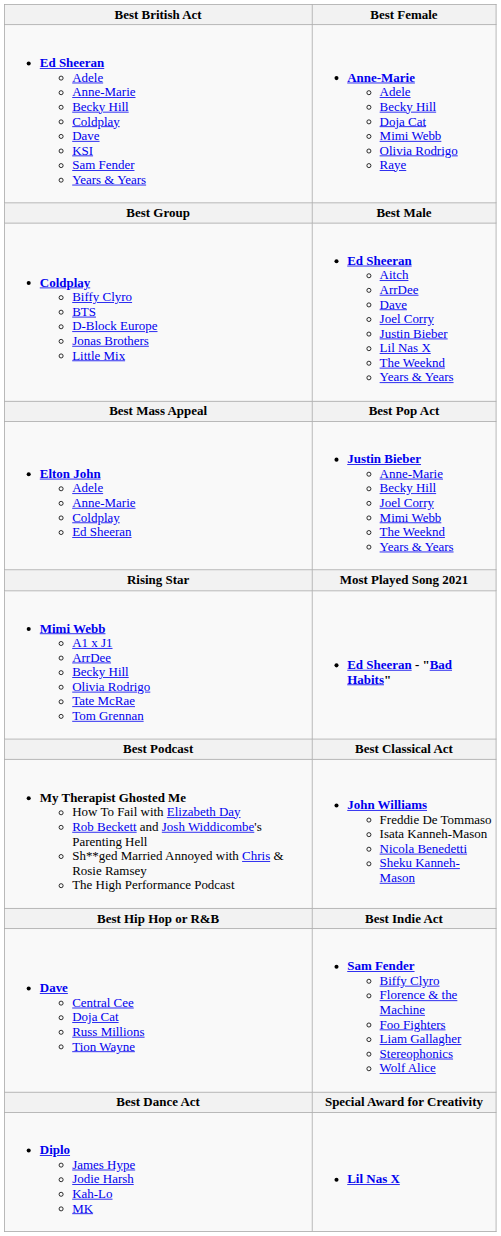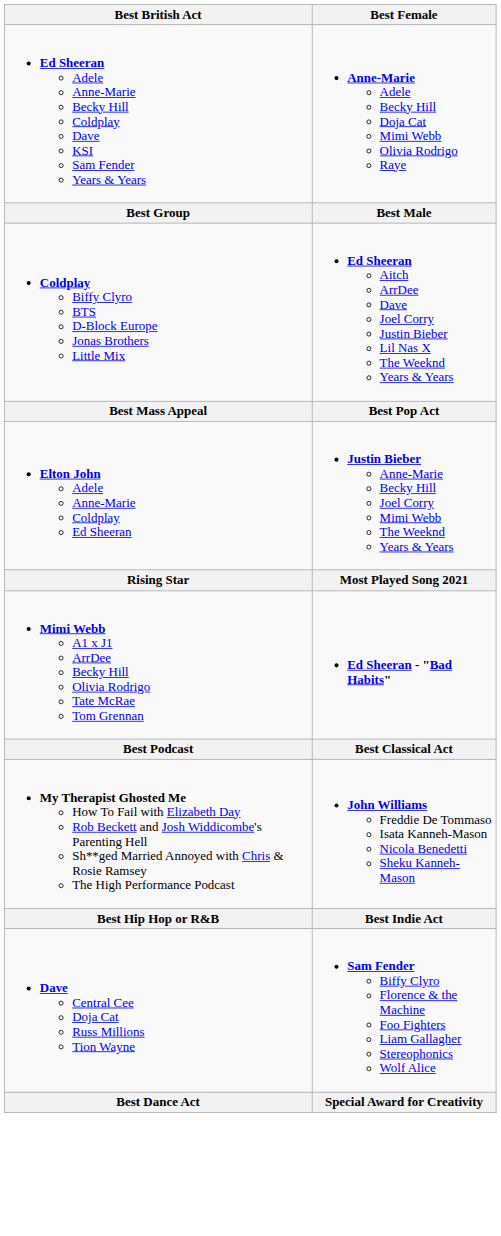 <table class="wikitable">
 <tr>
 <th>Best British Act</th>
 <th>Best Female</th>
 </tr>
 <tr>
 <td><br><ul><li><strong><a href='#'>Ed Sheeran</a></strong><ul><li><a href='#'>Adele</a></li><li><a href='#'>Anne-Marie</a></li><li><a href='#'>Becky Hill</a></li><li><a href='#'>Coldplay</a></li><li><a href='#'>Dave</a></li><li><a href='#'>KSI</a></li><li><a href='#'>Sam Fender</a></li><li><a href='#'>Years & Years</a></li></ul></li></ul></td>
 <td><br><ul><li><strong><a href='#'>Anne-Marie</a></strong><ul><li><a href='#'>Adele</a></li><li><a href='#'>Becky Hill</a></li><li><a href='#'>Doja Cat</a></li><li><a href='#'>Mimi Webb</a></li><li><a href='#'>Olivia Rodrigo</a></li><li><a href='#'>Raye</a></li></ul></li></ul></td>
 </tr>
 <tr>
 <th>Best Group</th>
 <th>Best Male</th>
 </tr>
 <tr>
 <td><br><ul><li><strong><a href='#'>Coldplay</a></strong><ul><li><a href='#'>Biffy Clyro</a></li><li><a href='#'>BTS</a></li><li><a href='#'>D-Block Europe</a></li><li><a href='#'>Jonas Brothers</a></li><li><a href='#'>Little Mix</a></li></ul></li></ul></td>
 <td><br><ul><li><strong><a href='#'>Ed Sheeran</a></strong><ul><li><a href='#'>Aitch</a></li><li><a href='#'>ArrDee</a></li><li><a href='#'>Dave</a></li><li><a href='#'>Joel Corry</a></li><li><a href='#'>Justin Bieber</a></li><li><a href='#'>Lil Nas X</a></li><li><a href='#'>The Weeknd</a></li><li><a href='#'>Years & Years</a></li></ul></li></ul></td>
 </tr>
 <tr>
 <th>Best Mass Appeal</th>
 <th>Best Pop Act</th>
 </tr>
 <tr>
 <td><br><ul><li><strong><a href='#'>Elton John</a></strong><ul><li><a href='#'>Adele</a></li><li><a href='#'>Anne-Marie</a></li><li><a href='#'>Coldplay</a></li><li><a href='#'>Ed Sheeran</a></li></ul></li></ul></td>
 <td><br><ul><li><strong><a href='#'>Justin Bieber</a></strong><ul><li><a href='#'>Anne-Marie</a></li><li><a href='#'>Becky Hill</a></li><li><a href='#'>Joel Corry</a></li><li><a href='#'>Mimi Webb</a></li><li><a href='#'>The Weeknd</a></li><li><a href='#'>Years & Years</a></li></ul></li></ul></td>
 </tr>
 <tr>
 <th>Rising Star</th>
 <th>Most Played Song 2021</th>
 </tr>
 <tr>
 <td><br><ul><li><strong><a href='#'>Mimi Webb</a></strong><ul><li><a href='#'>A1 x J1</a></li><li><a href='#'>ArrDee</a></li><li><a href='#'>Becky Hill</a></li><li><a href='#'>Olivia Rodrigo</a></li><li><a href='#'>Tate McRae</a></li><li><a href='#'>Tom Grennan</a></li></ul></li></ul></td>
 <td><br><ul><li><strong><a href='#'>Ed Sheeran</a> - "<a href='#'>Bad Habits</a>"</strong></li></ul></td>
 </tr>
 <tr>
 <th>Best Podcast</th>
 <th>Best Classical Act</th>
 </tr>
 <tr>
 <td><br><ul><li><strong>My Therapist Ghosted Me</strong><ul><li>How To Fail with <a href='#'>Elizabeth Day</a></li><li><a href='#'>Rob Beckett</a> and <a href='#'>Josh Widdicombe</a>'s Parenting Hell</li><li>Sh**ged Married Annoyed with <a href='#'>Chris</a> & Rosie Ramsey</li><li>The High Performance Podcast</li></ul></li></ul></td>
 <td><br><ul><li><strong><a href='#'>John Williams</a></strong><ul><li>Freddie De Tommaso</li><li>Isata Kanneh-Mason</li><li><a href='#'>Nicola Benedetti</a></li><li><a href='#'>Sheku Kanneh-Mason</a></li></ul></li></ul></td>
 </tr>
 <tr>
 <th>Best Hip Hop or R&B</th>
 <th>Best Indie Act</th>
 </tr>
 <tr>
 <td><br><ul><li><strong><a href='#'>Dave</a></strong><ul><li><a href='#'>Central Cee</a></li><li><a href='#'>Doja Cat</a></li><li><a href='#'>Russ Millions</a></li><li><a href='#'>Tion Wayne</a></li></ul></li></ul></td>
 <td><br><ul><li><strong><a href='#'>Sam Fender</a></strong><ul><li><a href='#'>Biffy Clyro</a></li><li><a href='#'>Florence & the Machine</a></li><li><a href='#'>Foo Fighters</a></li><li><a href='#'>Liam Gallagher</a></li><li><a href='#'>Stereophonics</a></li><li><a href='#'>Wolf Alice</a></li></ul></li></ul></td>
 </tr>
 <tr>
 <th>Best Dance Act</th>
 <th>Special Award for Creativity</th>
 </tr>
-<tr>
-<td><br><ul><li><strong><a href='#'>Diplo</a></strong><ul><li><a href='#'>James Hype</a></li><li><a href='#'>Jodie Harsh</a></li><li><a href='#'>Kah-Lo</a></li><li><a href='#'>MK</a></li></ul></li></ul></td>
-<td><br><ul><li><strong><a href='#'>Lil Nas X</a></strong></li></ul></td>
-</tr>
 </table>
